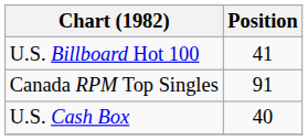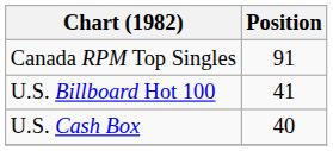 <table class="wikitable sortable">
 <tr>
 <th>Chart (1982)</th>
 <th style="text-align:center;">Position</th>
 </tr>
 <tr>
+<td>Canada <em>RPM</em> Top Singles</td>
+<td style="text-align:center;">91</td>
+</tr>
+<tr>
 <td>U.S. <a href='#'><em>Billboard</em> Hot 100</a></td>
 <td style="text-align:center;">41</td>
-</tr>
-<tr>
-<td>Canada <em>RPM</em> Top Singles</td>
-<td style="text-align:center;">91</td>
 </tr>
 <tr>
 <td>U.S. <em><a href='#'>Cash Box</a></em></td>
 <td style="text-align:center;">40</td>
 </tr>
 <tr>
 </tr>
 </table>
